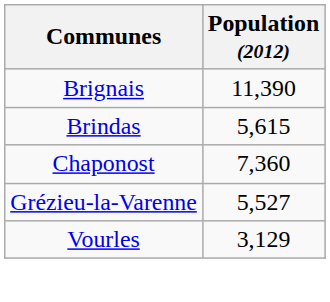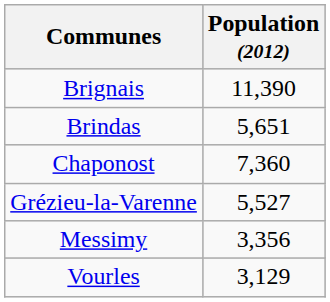 <table class="wikitable centre" style="text-align:center;">
 <tr>
 <th socpe="col">Communes</th>
 <th scope="col">Population<br><small><em>(2012)</em></small></th>
 </tr>
 <tr>
 <td><a href='#'>Brignais</a></td>
 <td>11,390</td>
 </tr>
 <tr>
 <td><a href='#'>Brindas</a></td>
-<td>5,615</td>
+<td>5,651</td>
 </tr>
 <tr>
 <td><a href='#'>Chaponost</a></td>
 <td>7,360</td>
 </tr>
 <tr>
 <td><a href='#'>Grézieu-la-Varenne</a></td>
 <td>5,527</td>
 </tr>
 <tr>
+<td><a href='#'>Messimy</a></td>
+<td>3,356</td>
+</tr>
+<tr>
 <td><a href='#'>Vourles</a></td>
 <td>3,129</td>
 </tr>
 </table>
